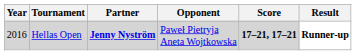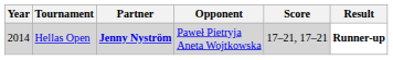 <table class="sortable wikitable" style="font-size: 90%;">
 <tr>
 <th>Year</th>
 <th>Tournament</th>
 <th>Partner</th>
 <th>Opponent</th>
 <th>Score</th>
 <th>Result</th>
 </tr>
 <tr style="background:#D5D5D5">
-<td align="center">2016</td>
+<td align="center">2014</td>
 <td align="left"><a href='#'>Hellas Open</a></td>
 <td align="left"><strong> <a href='#'>Jenny Nyström</a></strong></td>
 <td align="left"> <a href='#'>Paweł Pietryja</a> <br>  <a href='#'>Aneta Wojtkowska</a></td>
-<td align="left"><strong>17–21, 17–21</strong></td>
+<td align="left">17–21, 17–21</td>
 <td style="text-align:left; background:white"> <strong>Runner-up</strong></td>
 </tr>
 </table>
